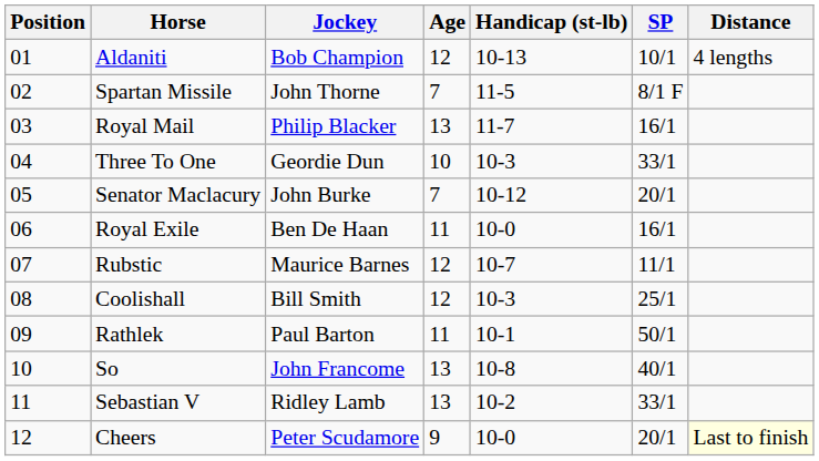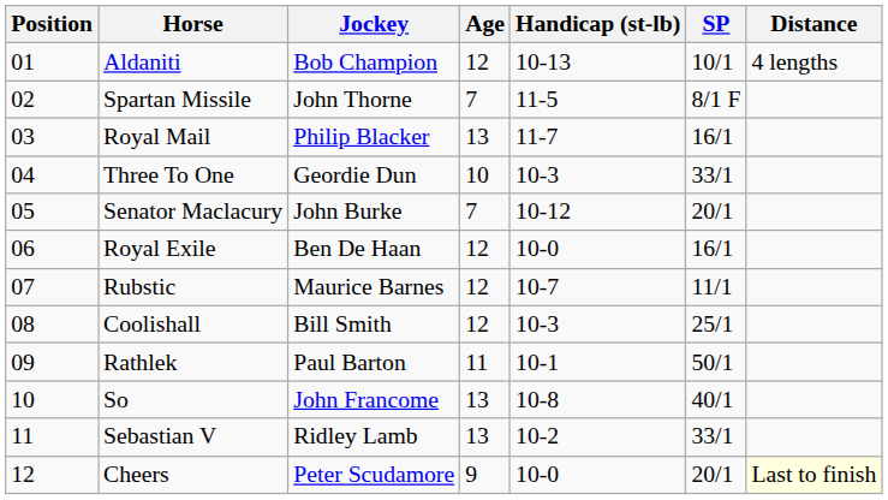 <table class="wikitable sortable">
 <tr>
 <th>Position</th>
 <th>Horse</th>
 <th><a href='#'>Jockey</a></th>
 <th>Age</th>
 <th>Handicap (st-lb)</th>
 <th><a href='#'>SP</a></th>
 <th>Distance</th>
 </tr>
 <tr>
 <td>01</td>
 <td><a href='#'>Aldaniti</a></td>
 <td><a href='#'>Bob Champion</a></td>
 <td>12</td>
 <td>10-13</td>
 <td>10/1</td>
 <td>4 lengths</td>
 </tr>
 <tr>
 <td>02</td>
 <td>Spartan Missile</td>
 <td>John Thorne</td>
 <td>7</td>
 <td>11-5</td>
 <td>8/1 F</td>
 <td></td>
 </tr>
 <tr>
 <td>03</td>
 <td>Royal Mail</td>
 <td><a href='#'>Philip Blacker</a></td>
 <td>13</td>
 <td>11-7</td>
 <td>16/1</td>
 <td></td>
 </tr>
 <tr>
 <td>04</td>
 <td>Three To One</td>
 <td>Geordie Dun</td>
 <td>10</td>
 <td>10-3</td>
 <td>33/1</td>
 <td></td>
 </tr>
 <tr>
 <td>05</td>
 <td>Senator Maclacury</td>
 <td>John Burke</td>
 <td>7</td>
 <td>10-12</td>
 <td>20/1</td>
 <td></td>
 </tr>
 <tr>
 <td>06</td>
 <td>Royal Exile</td>
 <td>Ben De Haan</td>
-<td>11</td>
+<td>12</td>
 <td>10-0</td>
 <td>16/1</td>
 <td></td>
 </tr>
 <tr>
 <td>07</td>
 <td>Rubstic</td>
 <td>Maurice Barnes</td>
 <td>12</td>
 <td>10-7</td>
 <td>11/1</td>
 <td></td>
 </tr>
 <tr>
 <td>08</td>
 <td>Coolishall</td>
 <td>Bill Smith</td>
 <td>12</td>
 <td>10-3</td>
 <td>25/1</td>
 <td></td>
 </tr>
 <tr>
 <td>09</td>
 <td>Rathlek</td>
 <td>Paul Barton</td>
 <td>11</td>
 <td>10-1</td>
 <td>50/1</td>
 <td></td>
 </tr>
 <tr>
 <td>10</td>
 <td>So</td>
 <td><a href='#'>John Francome</a></td>
 <td>13</td>
 <td>10-8</td>
 <td>40/1</td>
 <td></td>
 </tr>
 <tr>
 <td>11</td>
 <td>Sebastian V</td>
 <td>Ridley Lamb</td>
 <td>13</td>
 <td>10-2</td>
 <td>33/1</td>
 <td></td>
 </tr>
 <tr>
 <td>12</td>
 <td>Cheers</td>
 <td><a href='#'>Peter Scudamore</a></td>
 <td>9</td>
 <td>10-0</td>
 <td>20/1</td>
 <td style="background: lightyellow;">Last to finish</td>
 </tr>
 </table>
